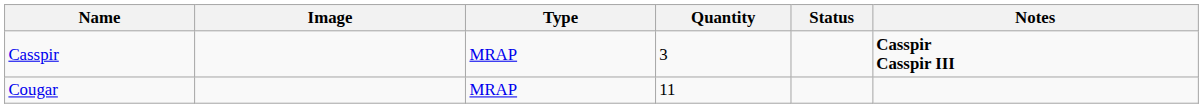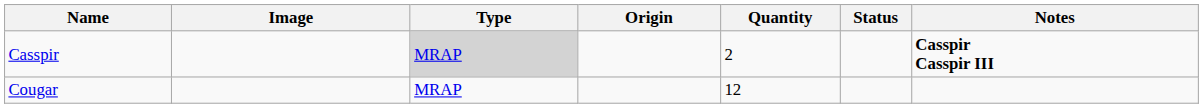 <table class="wikitable" style="width:90%;">
 <tr>
 <th width=14%>Name</th>
 <th width=20%>Image</th>
 <th width=14%>Type</th>
+<th width=12%>Origin</th>
 <th width=10%>Quantity</th>
 <th width=06%>Status</th>
 <th width=24%>Notes</th>
 </tr>
 <tr>
 <td><a href='#'>Casspir</a></td>
 <td></td>
-<td><a href='#'>MRAP</a></td>
-<td>3</td>
+<td style="background: lightgrey;"><a href='#'>MRAP</a></td>
+<td><br></td>
+<td>2</td>
 <td></td>
 <td><strong>Casspir<br>Casspir III</strong></td>
 </tr>
 <tr>
 <td><a href='#'>Cougar</a></td>
 <td></td>
 <td><a href='#'>MRAP</a></td>
-<td>11</td>
+<td></td>
+<td>12</td>
 <td></td>
 <td></td>
 </tr>
 </table>
